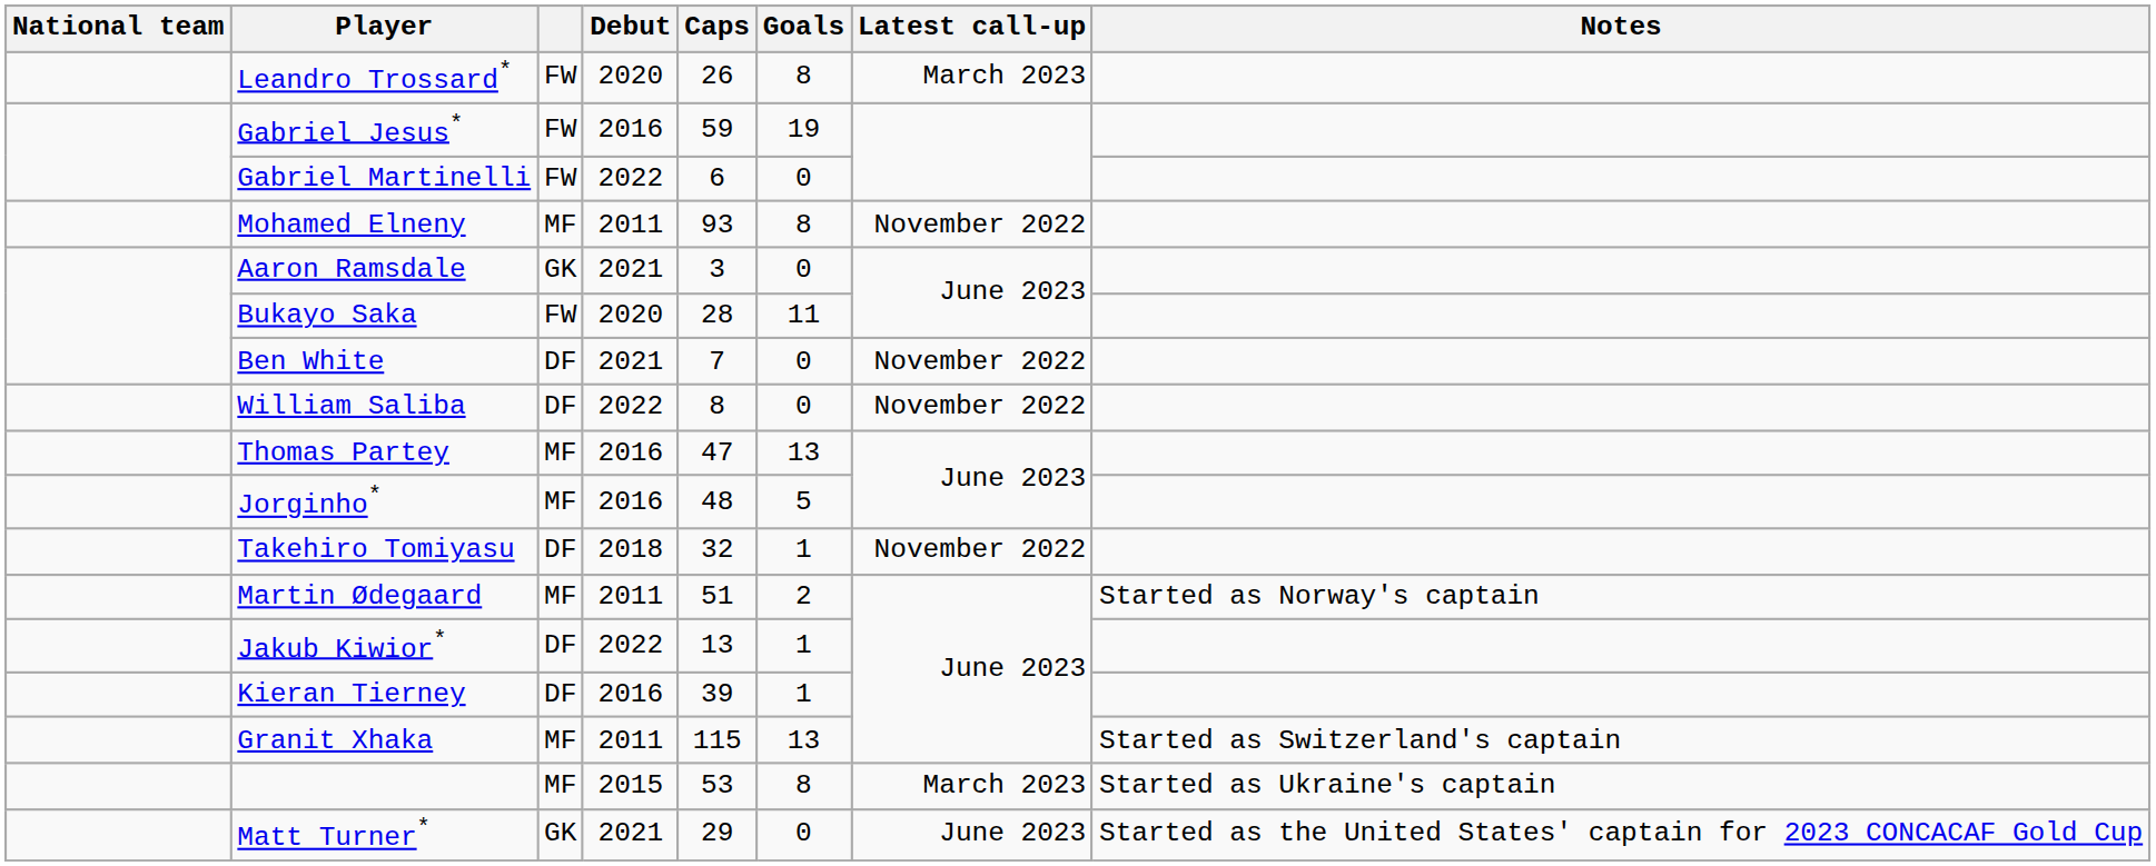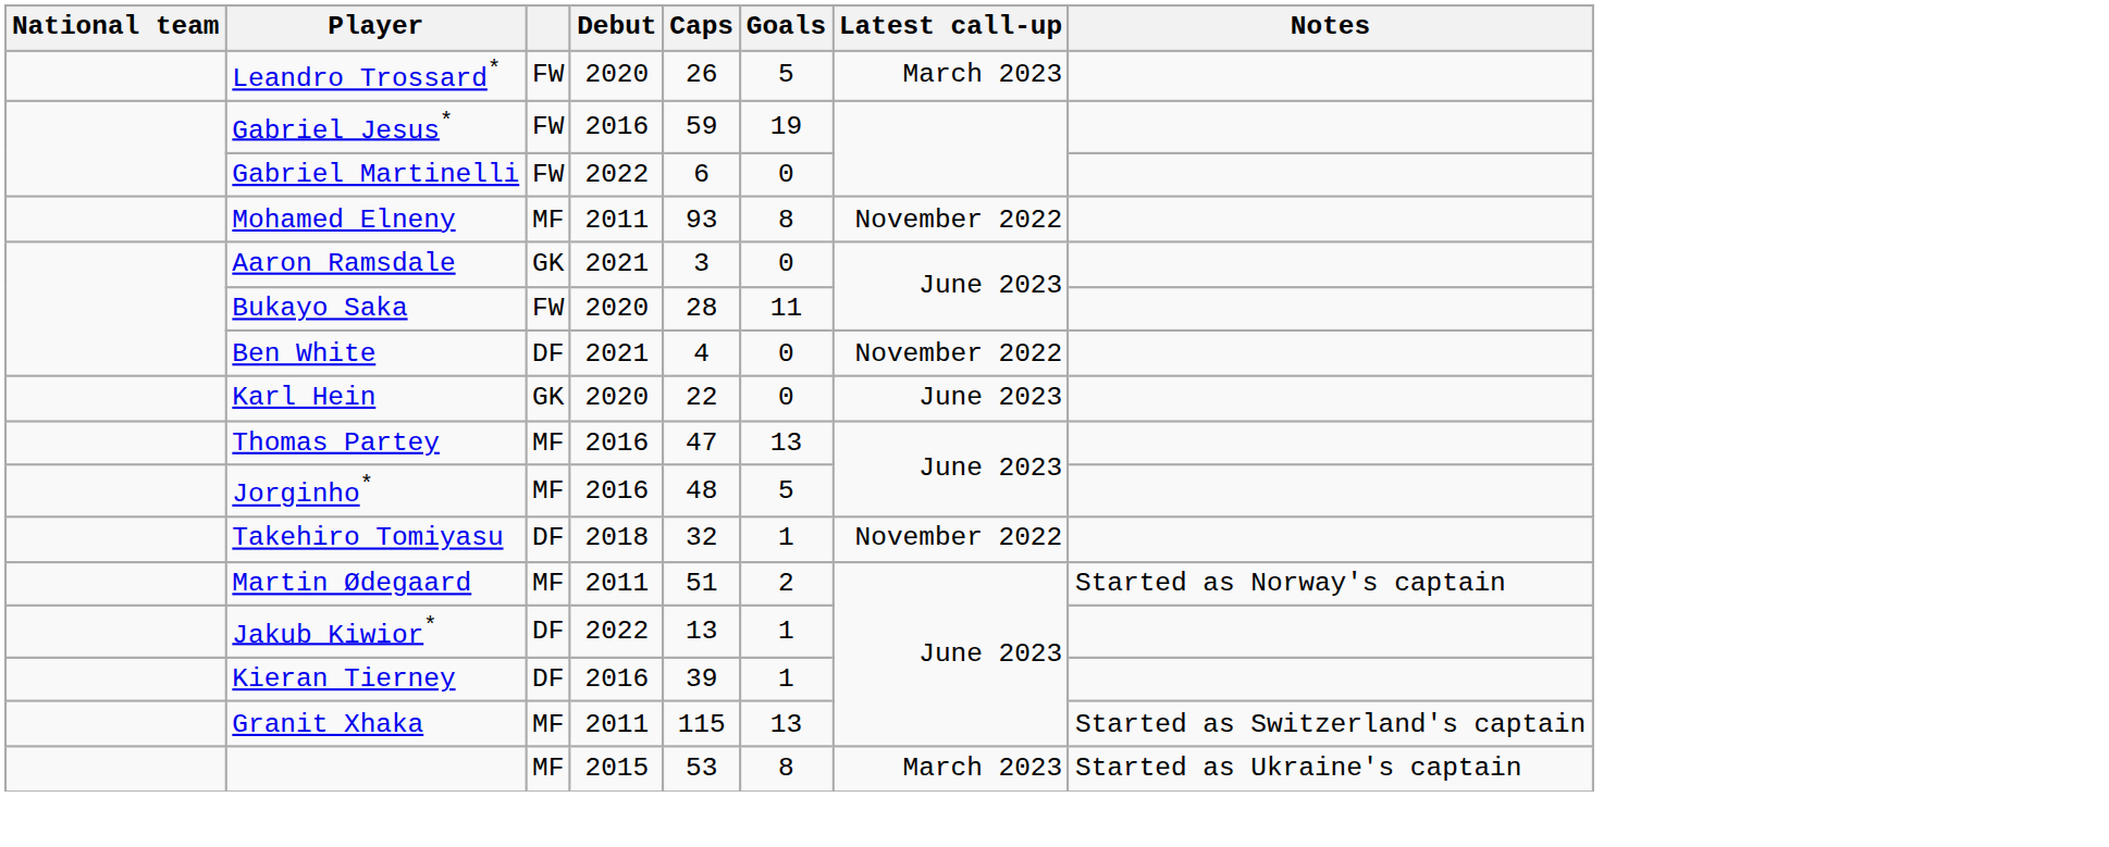 <table class="wikitable sortable" style="text-align:center; font-size:90%;">
 <tr>
 <th>National team</th>
 <th>Player</th>
 <th></th>
 <th>Debut</th>
 <th>Caps</th>
 <th>Goals</th>
 <th>Latest call-up</th>
 <th>Notes</th>
 </tr>
 <tr>
 <td style="text-align:left;"></td>
 <td style="text-align:left;" data-sort-value="Tros"><a href='#'>Leandro Trossard</a><sup>*</sup></td>
 <td>FW</td>
 <td>2020</td>
 <td>26</td>
-<td>8</td>
+<td>5</td>
 <td style="text-align:right;">March 2023</td>
 <td></td>
 </tr>
 <tr>
 <td rowspan="2" style="text-align:left;"></td>
 <td style="text-align:left;" data-sort-value="Jesu"><a href='#'>Gabriel Jesus</a><sup>*</sup></td>
 <td>FW</td>
 <td>2016</td>
 <td>59</td>
 <td>19</td>
 <td rowspan="2" style="text-align:right;"></td>
 <td></td>
 </tr>
 <tr>
 <td style="text-align:left;" data-sort-value="Mart"><a href='#'>Gabriel Martinelli</a></td>
 <td>FW</td>
 <td>2022</td>
 <td>6</td>
 <td>0</td>
 <td></td>
 </tr>
 <tr>
 <td style="text-align:left;"></td>
 <td style="text-align:left;" data-sort-value="Elne"><a href='#'>Mohamed Elneny</a></td>
 <td>MF</td>
 <td>2011</td>
 <td>93</td>
 <td>8</td>
 <td style="text-align:right;">November 2022</td>
 <td></td>
 </tr>
 <tr>
 <td rowspan="3" style="text-align:left;"></td>
 <td style="text-align:left;" data-sort-value="Rams"><a href='#'>Aaron Ramsdale</a></td>
 <td>GK</td>
 <td>2021</td>
 <td>3</td>
 <td>0</td>
 <td rowspan="2" style="text-align:right;">June 2023</td>
 <td></td>
 </tr>
 <tr>
 <td style="text-align:left;" data-sort-value="Saka"><a href='#'>Bukayo Saka</a></td>
 <td>FW</td>
 <td>2020</td>
 <td>28</td>
 <td>11</td>
 <td></td>
 </tr>
 <tr>
 <td style="text-align:left;" data-sort-value="Whit"><a href='#'>Ben White</a></td>
 <td>DF</td>
 <td>2021</td>
-<td>7</td>
+<td>4</td>
 <td>0</td>
 <td style="text-align:right;">November 2022</td>
 <td></td>
 </tr>
 <tr>
 <td style="text-align:left;"></td>
-<td style="text-align:left;" data-sort-value="Sali"><a href='#'>William Saliba</a></td>
-<td>DF</td>
-<td>2022</td>
-<td>8</td>
+<td style="text-align:left;" data-sort-value="Hein"><a href='#'>Karl Hein</a></td>
+<td>GK</td>
+<td>2020</td>
+<td>22</td>
 <td>0</td>
-<td style="text-align:right;">November 2022</td>
+<td style="text-align:right;">June 2023</td>
 <td></td>
 </tr>
 <tr>
 <td style="text-align:left;"></td>
 <td style="text-align:left;" data-sort-value="Part"><a href='#'>Thomas Partey</a></td>
 <td>MF</td>
 <td>2016</td>
 <td>47</td>
 <td>13</td>
 <td rowspan="2" style="text-align:right;">June 2023</td>
 <td></td>
 </tr>
 <tr>
 <td style="text-align:left;"></td>
 <td style="text-align:left;" data-sort-value="Jorg"><a href='#'>Jorginho</a><sup>*</sup></td>
 <td>MF</td>
 <td>2016</td>
 <td>48</td>
 <td>5</td>
 <td></td>
 </tr>
 <tr>
 <td style="text-align:left;"></td>
 <td style="text-align:left;" data-sort-value="Tomi"><a href='#'>Takehiro Tomiyasu</a></td>
 <td>DF</td>
 <td>2018</td>
 <td>32</td>
 <td>1</td>
 <td style="text-align:right;">November 2022</td>
 <td></td>
 </tr>
 <tr>
 <td style="text-align:left;"></td>
 <td style="text-align:left;" data-sort-value="Odeg"><a href='#'>Martin Ødegaard</a></td>
 <td>MF</td>
 <td>2011</td>
 <td>51</td>
 <td>2</td>
 <td rowspan="4" style="text-align:right;">June 2023</td>
 <td style="text-align:left;">Started as Norway's captain</td>
 </tr>
 <tr>
 <td style="text-align:left;"></td>
 <td style="text-align:left;" data-sort-value="Kiwi"><a href='#'>Jakub Kiwior</a><sup>*</sup></td>
 <td>DF</td>
 <td>2022</td>
 <td>13</td>
 <td>1</td>
 <td></td>
 </tr>
 <tr>
 <td style="text-align:left;"></td>
 <td style="text-align:left;" data-sort-value="Tier"><a href='#'>Kieran Tierney</a></td>
 <td>DF</td>
 <td>2016</td>
 <td>39</td>
 <td>1</td>
 <td></td>
 </tr>
 <tr>
 <td style="text-align:left;"></td>
 <td style="text-align:left;" data-sort-value="Xhak"><a href='#'>Granit Xhaka</a></td>
 <td>MF</td>
 <td>2011</td>
 <td>115</td>
 <td>13</td>
 <td style="text-align:left;">Started as Switzerland's captain</td>
 </tr>
 <tr>
 <td style="text-align:left;"></td>
 <td style="text-align:left;" data-sort-value="Zinc"></td>
 <td>MF</td>
 <td>2015</td>
 <td>53</td>
 <td>8</td>
 <td style="text-align:right;">March 2023</td>
 <td style="text-align:left;">Started as Ukraine's captain</td>
 </tr>
-<tr>
-<td style="text-align:left;"></td>
-<td style="text-align:left;" data-sort-value="Turn"><a href='#'>Matt Turner</a><sup>*</sup></td>
-<td>GK</td>
-<td>2021</td>
-<td>29</td>
-<td>0</td>
-<td style="text-align:right;">June 2023</td>
-<td style="text-align:left;">Started as the United States' captain for <a href='#'>2023 CONCACAF Gold Cup</a></td>
-</tr>
 </table>
